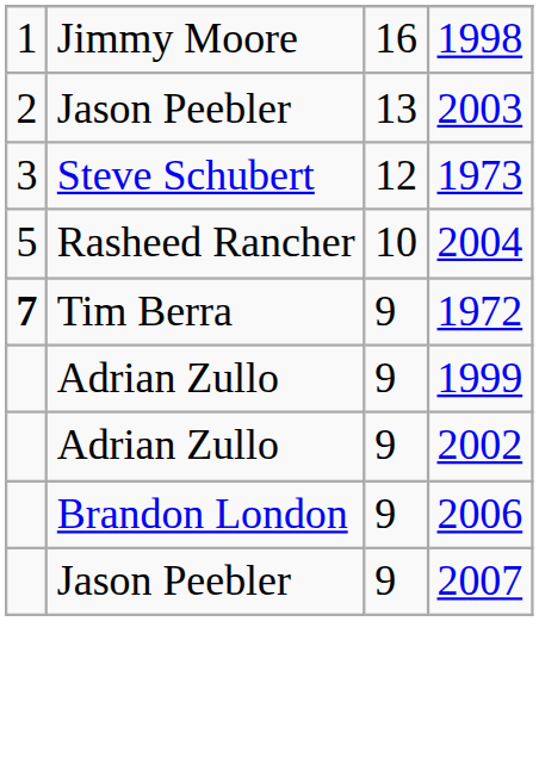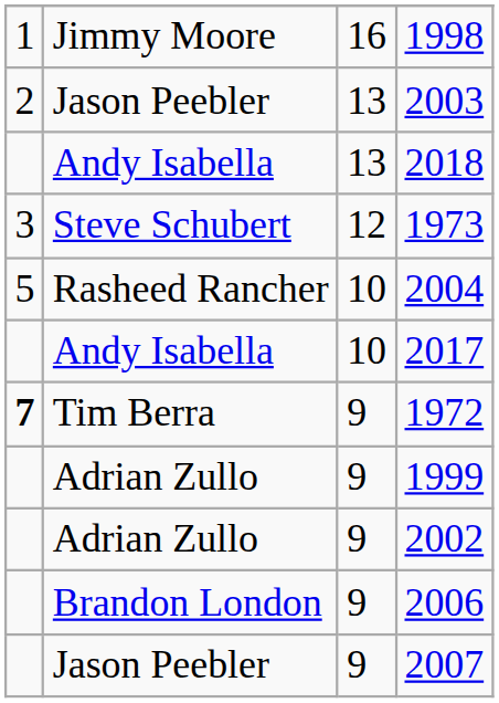 <table class="wikitable">
 <tr>
 </tr>
 <tr>
 <td>1</td>
 <td>Jimmy Moore</td>
 <td>16</td>
 <td><a href='#'>1998</a></td>
 </tr>
 <tr>
 <td>2</td>
 <td>Jason Peebler</td>
 <td>13</td>
 <td><a href='#'>2003</a></td>
 </tr>
 <tr>
+<td></td>
+<td><a href='#'>Andy Isabella</a></td>
+<td>13</td>
+<td><a href='#'>2018</a></td>
+</tr>
+<tr>
 <td>3</td>
 <td><a href='#'>Steve Schubert</a></td>
 <td>12</td>
 <td><a href='#'>1973</a></td>
 </tr>
 <tr>
 <td>5</td>
 <td>Rasheed Rancher</td>
 <td>10</td>
 <td><a href='#'>2004</a></td>
+</tr>
+<tr>
+<td></td>
+<td><a href='#'>Andy Isabella</a></td>
+<td>10</td>
+<td><a href='#'>2017</a></td>
 </tr>
 <tr>
 <td><strong>7</strong></td>
 <td>Tim Berra</td>
 <td>9</td>
 <td><a href='#'>1972</a></td>
 </tr>
 <tr>
 <td></td>
 <td>Adrian Zullo</td>
 <td>9</td>
 <td><a href='#'>1999</a></td>
 </tr>
 <tr>
 <td></td>
 <td>Adrian Zullo</td>
 <td>9</td>
 <td><a href='#'>2002</a></td>
 </tr>
 <tr>
 <td></td>
 <td><a href='#'>Brandon London</a></td>
 <td>9</td>
 <td><a href='#'>2006</a></td>
 </tr>
 <tr>
 <td></td>
 <td>Jason Peebler</td>
 <td>9</td>
 <td><a href='#'>2007</a></td>
 </tr>
 </table>
